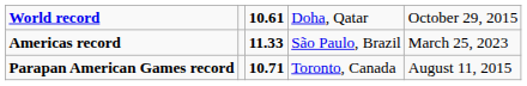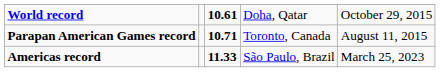 <table class="wikitable">
 <tr>
 <td><strong><a href='#'>World record</a></strong></td>
 <td></td>
 <td><strong>10.61</strong></td>
 <td><a href='#'>Doha</a>, Qatar</td>
 <td>October 29, 2015</td>
 </tr>
 <tr>
+<td><strong>Parapan American Games record</strong></td>
+<td></td>
+<td><strong>10.71</strong></td>
+<td><a href='#'>Toronto</a>, Canada</td>
+<td>August 11, 2015</td>
+</tr>
+<tr>
 <td><strong>Americas record</strong></td>
 <td></td>
 <td><strong>11.33</strong></td>
 <td><a href='#'>São Paulo</a>, Brazil</td>
 <td>March 25, 2023</td>
 </tr>
-<tr>
-<td><strong>Parapan American Games record</strong></td>
-<td></td>
-<td><strong>10.71</strong></td>
-<td><a href='#'>Toronto</a>, Canada</td>
-<td>August 11, 2015</td>
-</tr>
 </table>
